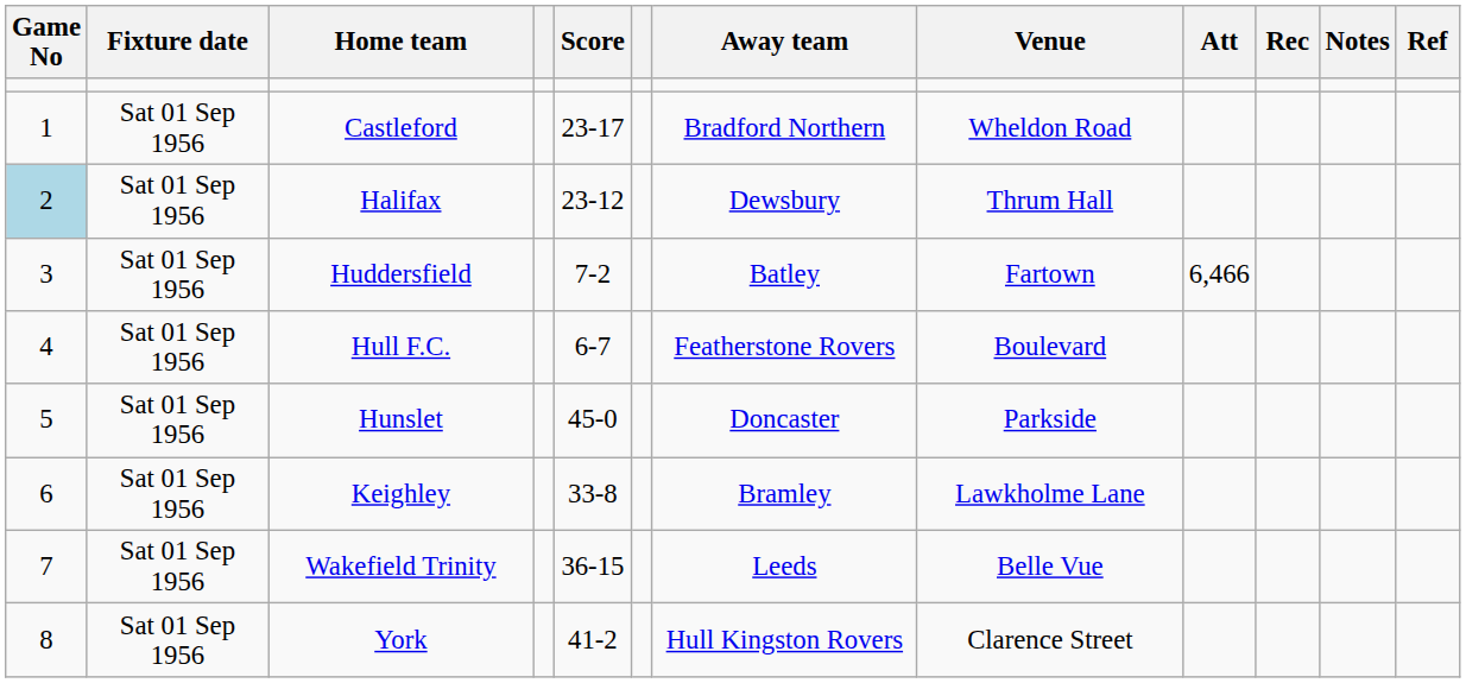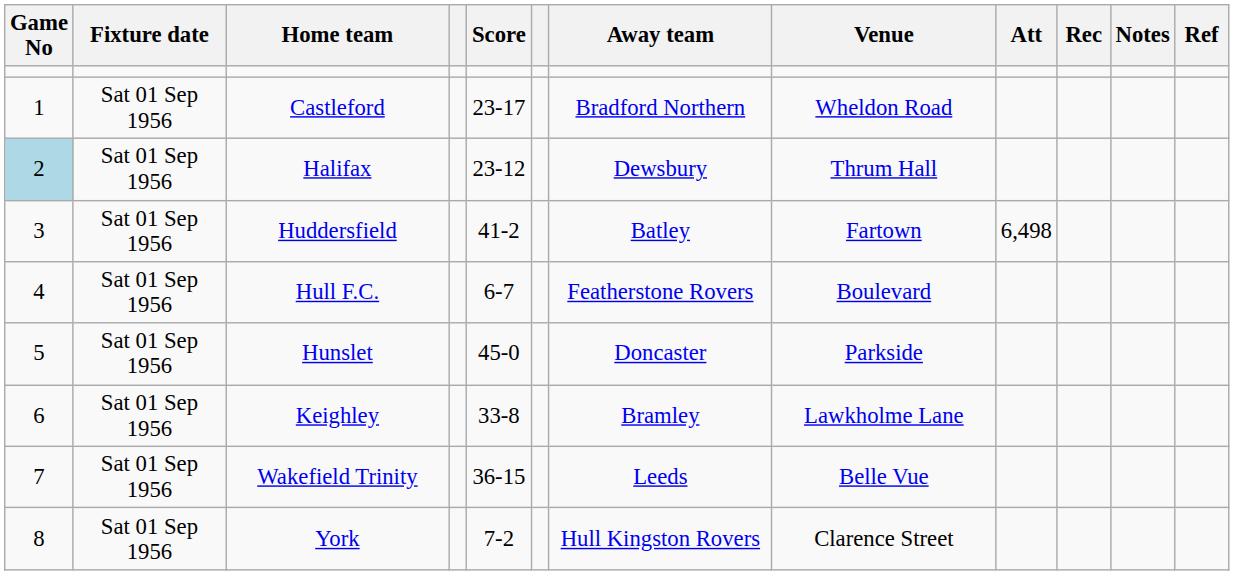 <table class="wikitable" style="text-align:center;">
 <tr>
 <th width=20 abbr="No">Game No</th>
 <th width=100 abbr="Date">Fixture date</th>
 <th width=150 abbr="Home team">Home team</th>
 <th width=5 abbr="space"></th>
 <th width=20 abbr="Score">Score</th>
 <th width=5 abbr="space"></th>
 <th width=150 abbr="Away team">Away team</th>
 <th width=150 abbr="Venue">Venue</th>
 <th width=30 abbr="Att">Att</th>
 <th width=30 abbr="Rec">Rec</th>
 <th width=20 abbr="Notes">Notes</th>
 <th width=30 abbr="Ref">Ref</th>
 </tr>
 <tr>
 <td></td>
 <td></td>
 <td></td>
 <td></td>
 <td></td>
 <td></td>
 <td></td>
 <td></td>
 <td></td>
 <td></td>
 <td></td>
 <td></td>
 </tr>
 <tr>
 <td>1</td>
 <td>Sat 01 Sep 1956</td>
 <td><a href='#'>Castleford</a></td>
 <td></td>
 <td>23-17</td>
 <td></td>
 <td><a href='#'>Bradford Northern</a></td>
 <td><a href='#'>Wheldon Road</a></td>
 <td></td>
 <td></td>
 <td></td>
 <td></td>
 </tr>
 <tr>
 <td style="background: lightblue;">2</td>
 <td>Sat 01 Sep 1956</td>
 <td><a href='#'>Halifax</a></td>
 <td></td>
 <td>23-12</td>
 <td></td>
 <td><a href='#'>Dewsbury</a></td>
 <td><a href='#'>Thrum Hall</a></td>
 <td></td>
 <td></td>
 <td></td>
 <td></td>
 </tr>
 <tr>
 <td>3</td>
 <td>Sat 01 Sep 1956</td>
 <td><a href='#'>Huddersfield</a></td>
 <td></td>
-<td>7-2</td>
+<td>41-2</td>
 <td></td>
 <td><a href='#'>Batley</a></td>
 <td><a href='#'>Fartown</a></td>
-<td>6,466</td>
+<td>6,498</td>
 <td></td>
 <td></td>
 <td></td>
 </tr>
 <tr>
 <td>4</td>
 <td>Sat 01 Sep 1956</td>
 <td><a href='#'>Hull F.C.</a></td>
 <td></td>
 <td>6-7</td>
 <td></td>
 <td><a href='#'>Featherstone Rovers</a></td>
 <td><a href='#'>Boulevard</a></td>
 <td></td>
 <td></td>
 <td></td>
 <td></td>
 </tr>
 <tr>
 <td>5</td>
 <td>Sat 01 Sep 1956</td>
 <td><a href='#'>Hunslet</a></td>
 <td></td>
 <td>45-0</td>
 <td></td>
 <td><a href='#'>Doncaster</a></td>
 <td><a href='#'>Parkside</a></td>
 <td></td>
 <td></td>
 <td></td>
 <td></td>
 </tr>
 <tr>
 <td>6</td>
 <td>Sat 01 Sep 1956</td>
 <td><a href='#'>Keighley</a></td>
 <td></td>
 <td>33-8</td>
 <td></td>
 <td><a href='#'>Bramley</a></td>
 <td><a href='#'>Lawkholme Lane</a></td>
 <td></td>
 <td></td>
 <td></td>
 <td></td>
 </tr>
 <tr>
 <td>7</td>
 <td>Sat 01 Sep 1956</td>
 <td><a href='#'>Wakefield Trinity</a></td>
 <td></td>
 <td>36-15</td>
 <td></td>
 <td><a href='#'>Leeds</a></td>
 <td><a href='#'>Belle Vue</a></td>
 <td></td>
 <td></td>
 <td></td>
 <td></td>
 </tr>
 <tr>
 <td>8</td>
 <td>Sat 01 Sep 1956</td>
 <td><a href='#'>York</a></td>
 <td></td>
-<td>41-2</td>
+<td>7-2</td>
 <td></td>
 <td><a href='#'>Hull Kingston Rovers</a></td>
 <td>Clarence Street</td>
 <td></td>
 <td></td>
 <td></td>
 <td></td>
 </tr>
 </table>
